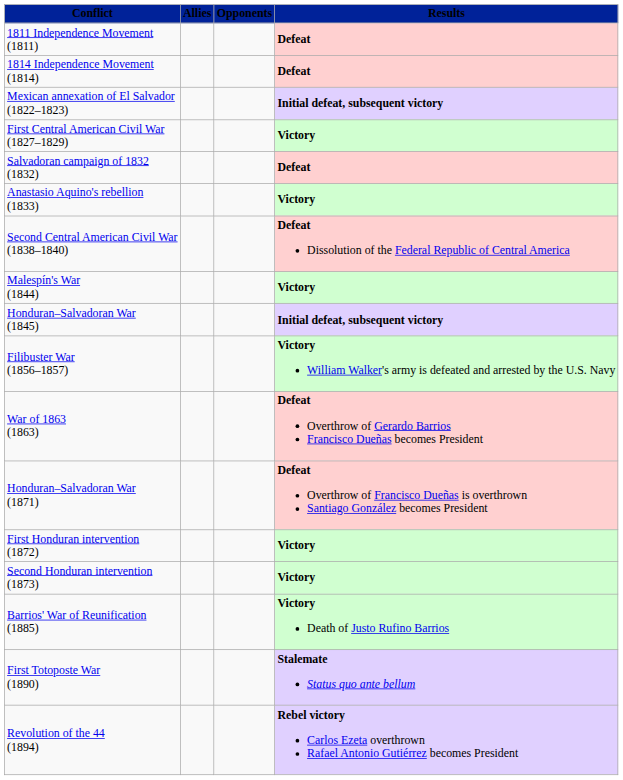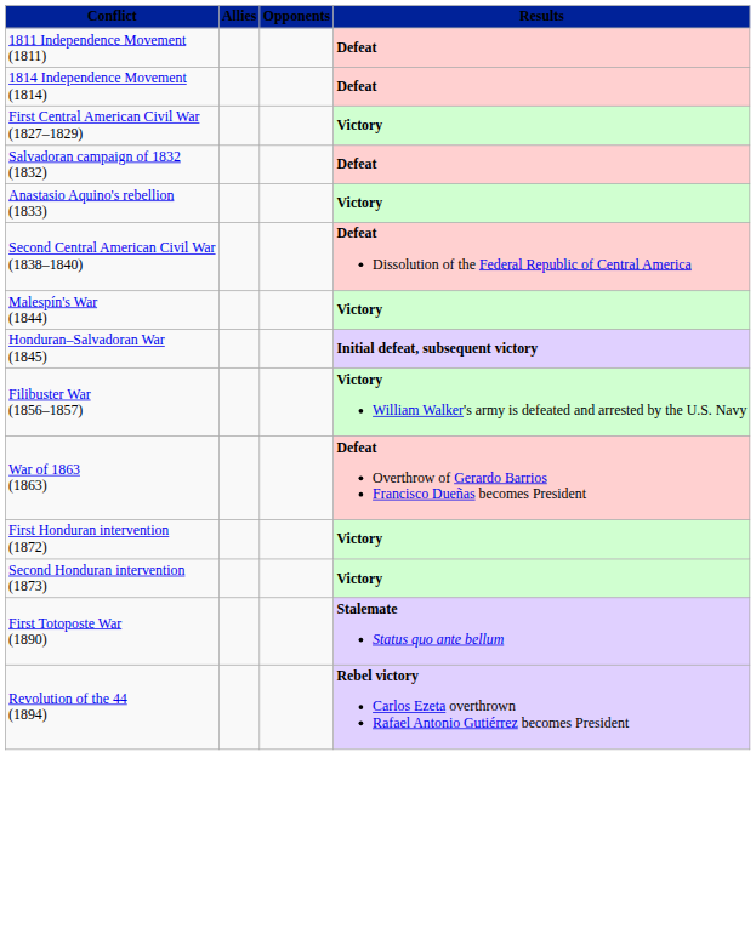 <table class="wikitable">
 <tr>
 <th style="background:#002299" rowspan="1"><span>Conflict</span></th>
 <th style="background:#002299" rowspan="1"><span>Allies</span></th>
 <th style="background:#002299" rowspan="1"><span>Opponents</span></th>
 <th style="background:#002299" rowspan="1"><span>Results</span></th>
 </tr>
 <tr>
 <td><a href='#'>1811 Independence Movement</a><br>(1811)</td>
 <td></td>
 <td></td>
 <td style="background:#FFD0D0"><strong>Defeat</strong></td>
 </tr>
 <tr>
 <td><a href='#'>1814 Independence Movement</a><br>(1814)</td>
 <td></td>
 <td></td>
 <td style="background:#FFD0D0"><strong>Defeat</strong></td>
-</tr>
-<tr>
-<td><a href='#'>Mexican annexation of El Salvador</a><br>(1822–1823)</td>
-<td></td>
-<td></td>
-<td style="background:#E0D0FF"><strong>Initial defeat, subsequent victory</strong></td>
 </tr>
 <tr>
 <td><a href='#'>First Central American Civil War</a><br>(1827–1829)</td>
 <td></td>
 <td></td>
 <td style="background:#D0FFD0"><strong>Victory</strong></td>
 </tr>
 <tr>
 <td><a href='#'>Salvadoran campaign of 1832</a><br>(1832)</td>
 <td></td>
 <td></td>
 <td style="background:#FFD0D0"><strong>Defeat</strong></td>
 </tr>
 <tr>
 <td><a href='#'>Anastasio Aquino's rebellion</a><br>(1833)</td>
 <td></td>
 <td></td>
 <td style="background:#D0FFD0"><strong>Victory</strong></td>
 </tr>
 <tr>
 <td><a href='#'>Second Central American Civil War</a><br>(1838–1840)</td>
 <td></td>
 <td></td>
 <td style="background:#FFD0D0"><strong>Defeat</strong><br><ul><li>Dissolution of the <a href='#'>Federal Republic of Central America</a></li></ul></td>
 </tr>
 <tr>
 <td><a href='#'>Malespín's War</a><br>(1844)</td>
 <td></td>
 <td></td>
 <td style="background:#D0FFD0"><strong>Victory</strong></td>
 </tr>
 <tr>
 <td><a href='#'>Honduran–Salvadoran War</a><br>(1845)</td>
 <td></td>
 <td></td>
 <td style="background:#E0D0FF"><strong>Initial defeat, subsequent victory</strong></td>
 </tr>
 <tr>
 <td><a href='#'>Filibuster War</a><br>(1856–1857)</td>
 <td></td>
 <td></td>
 <td style="background:#D0FFD0"><strong>Victory</strong><br><ul><li><a href='#'>William Walker</a>'s army is defeated and arrested by the U.S. Navy</li></ul></td>
 </tr>
 <tr>
 <td><a href='#'>War of 1863</a><br>(1863)</td>
 <td></td>
 <td></td>
 <td style="background:#FFD0D0"><strong>Defeat</strong><br><ul><li>Overthrow of <a href='#'>Gerardo Barrios</a></li><li><a href='#'>Francisco Dueñas</a> becomes President</li></ul></td>
 </tr>
 <tr>
-<td><a href='#'>Honduran–Salvadoran War</a><br>(1871)</td>
-<td></td>
-<td></td>
-<td style="background:#FFD0D0"><strong>Defeat</strong><br><ul><li>Overthrow of <a href='#'>Francisco Dueñas</a> is overthrown</li><li><a href='#'>Santiago González</a> becomes President</li></ul></td>
-</tr>
-<tr>
 <td><a href='#'>First Honduran intervention</a><br>(1872)</td>
 <td></td>
 <td></td>
 <td style="background:#D0FFD0"><strong>Victory</strong></td>
 </tr>
 <tr>
 <td><a href='#'>Second Honduran intervention</a><br>(1873)</td>
 <td></td>
 <td></td>
 <td style="background:#D0FFD0"><strong>Victory</strong></td>
-</tr>
-<tr>
-<td><a href='#'>Barrios' War of Reunification</a><br>(1885)</td>
-<td></td>
-<td></td>
-<td style="background:#D0FFD0"><strong>Victory</strong><br><ul><li>Death of <a href='#'>Justo Rufino Barrios</a></li></ul></td>
 </tr>
 <tr>
 <td><a href='#'>First Totoposte War</a><br>(1890)</td>
 <td></td>
 <td></td>
 <td style="background:#E0D0FF"><strong>Stalemate</strong><br><ul><li><em><a href='#'>Status quo ante bellum</a></em></li></ul></td>
 </tr>
 <tr>
 <td><a href='#'>Revolution of the 44</a><br>(1894)</td>
 <td></td>
 <td></td>
 <td style="background:#E0D0FF"><strong>Rebel victory</strong><br><ul><li><a href='#'>Carlos Ezeta</a> overthrown</li><li><a href='#'>Rafael Antonio Gutiérrez</a> becomes President</li></ul></td>
 </tr>
 </table>
